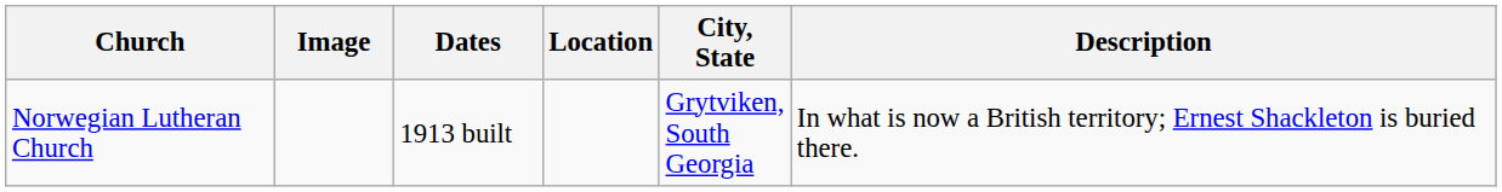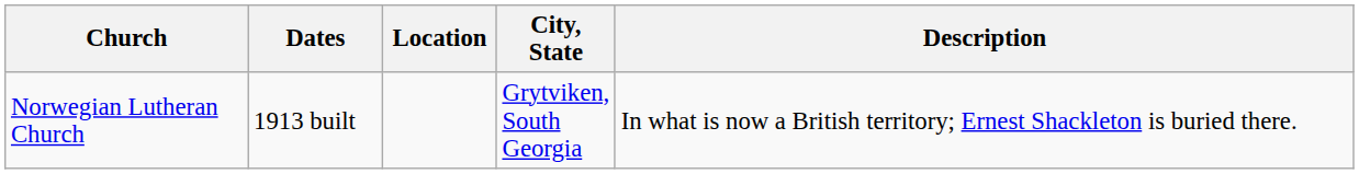 <table class="wikitable sortable" style="width:98%">
 <tr>
 <th width="18%"><strong>Church</strong></th>
-<th width="8%" class="unsortable"><strong>Image</strong></th>
 <th width="10%"><strong>Dates</strong></th>
 <th><strong>Location</strong></th>
 <th width="8%"><strong>City, State</strong></th>
 <th class="unsortable"><strong>Description</strong></th>
 </tr>
 <tr>
 <td><a href='#'>Norwegian Lutheran Church</a></td>
-<td></td>
 <td>1913 built</td>
 <td><small></small></td>
 <td><a href='#'>Grytviken, South Georgia</a></td>
 <td>In what is now a British territory; <a href='#'>Ernest Shackleton</a> is buried there.</td>
 </tr>
 </table>
